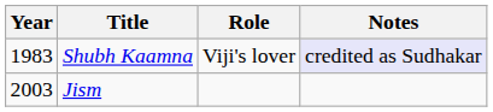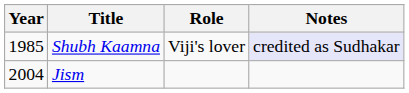 <table class="wikitable plainrowheaders sortable">
 <tr>
 <th scope="col">Year</th>
 <th scope="col">Title</th>
 <th scope="col">Role</th>
 <th scope="col">Notes</th>
 </tr>
 <tr>
-<td>1983</td>
+<td>1985</td>
 <td><em><a href='#'>Shubh Kaamna</a></em></td>
 <td>Viji's lover</td>
 <td style="background: lavender;">credited as Sudhakar</td>
 </tr>
 <tr>
-<td>2003</td>
+<td>2004</td>
 <td><em><a href='#'>Jism</a></td>
 <td></td>
 <td></td>
 </tr>
 </table>
